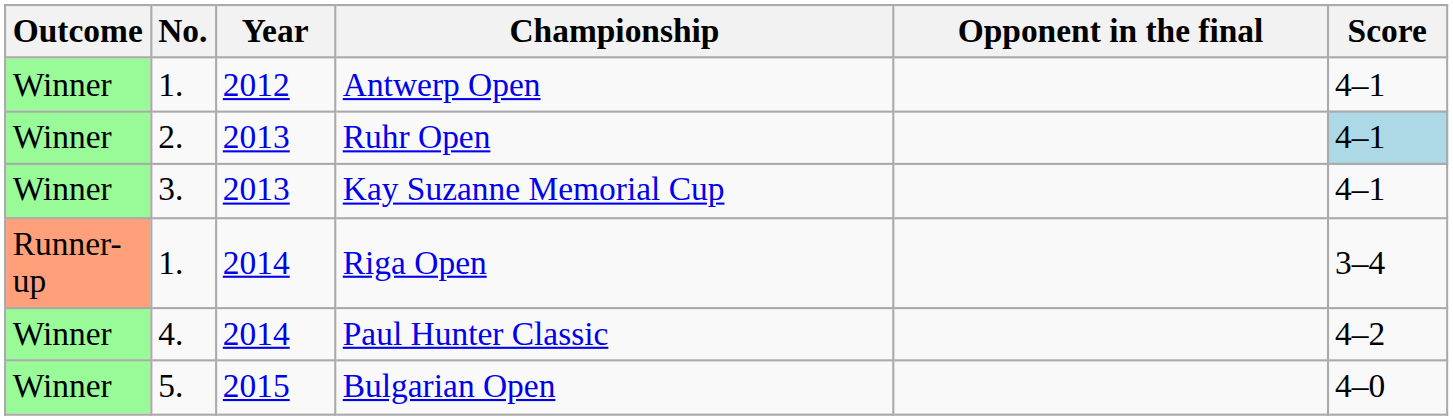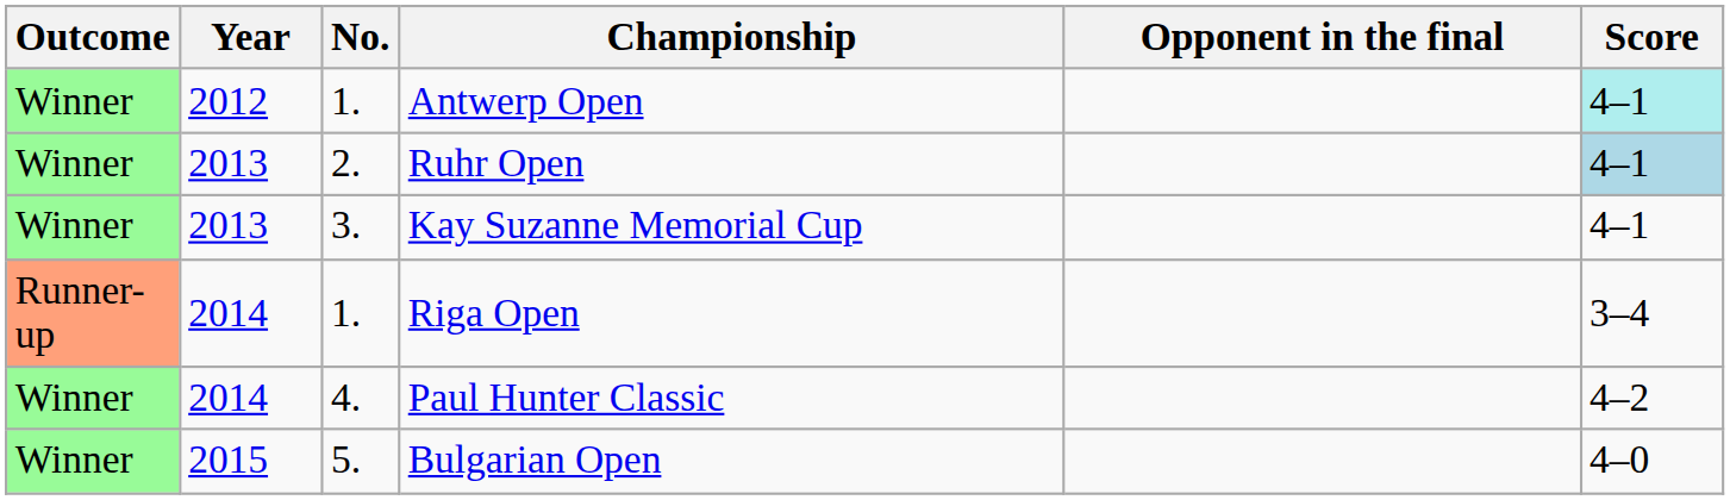 <table class="sortable wikitable">
 <tr>
 <th width="60">Outcome</th>
+<th width="50">Year</th>
 <th width="20">No.</th>
-<th width="50">Year</th>
 <th width="260">Championship</th>
 <th width="200">Opponent in the final</th>
 <th width="50">Score</th>
 </tr>
 <tr>
 <td style="background:#98FB98">Winner</td>
+<td><a href='#'>2012</a></td>
 <td>1.</td>
-<td><a href='#'>2012</a></td>
 <td><a href='#'>Antwerp Open</a></td>
 <td> </td>
-<td>4–1</td>
+<td style="background: paleturquoise;">4–1</td>
 </tr>
 <tr>
 <td style="background:#98FB98">Winner</td>
+<td><a href='#'>2013</a></td>
 <td>2.</td>
-<td><a href='#'>2013</a></td>
 <td><a href='#'>Ruhr Open</a></td>
 <td> </td>
 <td style="background: lightblue;">4–1</td>
 </tr>
 <tr>
 <td style="background:#98FB98">Winner</td>
+<td><a href='#'>2013</a></td>
 <td>3.</td>
-<td><a href='#'>2013</a></td>
 <td><a href='#'>Kay Suzanne Memorial Cup</a></td>
 <td> </td>
 <td>4–1</td>
 </tr>
 <tr>
 <td style="background:#ffa07a;">Runner-up</td>
+<td><a href='#'>2014</a></td>
 <td>1.</td>
-<td><a href='#'>2014</a></td>
 <td><a href='#'>Riga Open</a></td>
 <td> </td>
 <td>3–4</td>
 </tr>
 <tr>
 <td style="background:#98FB98">Winner</td>
+<td><a href='#'>2014</a></td>
 <td>4.</td>
-<td><a href='#'>2014</a></td>
 <td><a href='#'>Paul Hunter Classic</a></td>
 <td> </td>
 <td>4–2</td>
 </tr>
 <tr>
 <td style="background:#98FB98">Winner</td>
+<td><a href='#'>2015</a></td>
 <td>5.</td>
-<td><a href='#'>2015</a></td>
 <td><a href='#'>Bulgarian Open</a></td>
 <td> </td>
 <td>4–0</td>
 </tr>
 </table>
